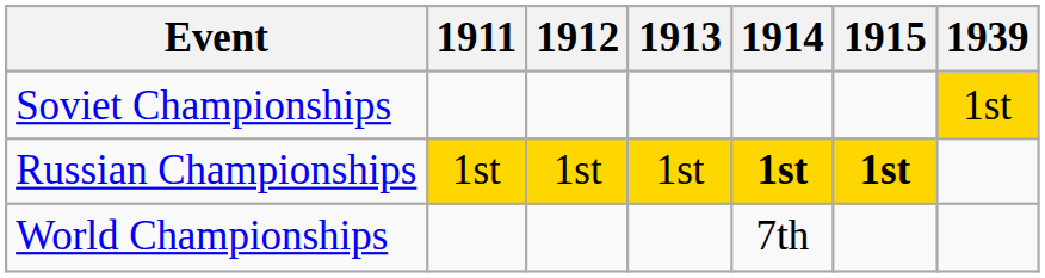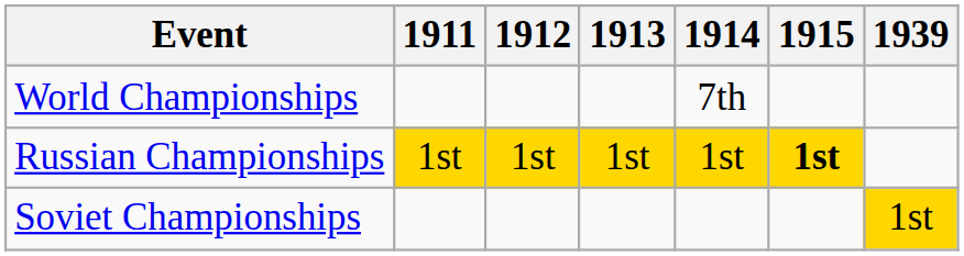 <table class="wikitable">
 <tr>
 <th>Event</th>
 <th>1911</th>
 <th>1912</th>
 <th>1913</th>
 <th>1914</th>
 <th>1915</th>
 <th>1939</th>
 </tr>
 <tr>
+<td><a href='#'>World Championships</a></td>
+<td></td>
+<td></td>
+<td></td>
+<td align="center">7th</td>
+<td></td>
+<td></td>
+</tr>
+<tr>
+<td><a href='#'>Russian Championships</a></td>
+<td align="center" bgcolor="gold">1st</td>
+<td align="center" bgcolor="gold">1st</td>
+<td align="center" bgcolor="gold">1st</td>
+<td align="center" bgcolor="gold">1st</td>
+<td align="center" bgcolor="gold"><strong>1st</strong></td>
+<td></td>
+</tr>
+<tr>
 <td><a href='#'>Soviet Championships</a></td>
 <td></td>
 <td></td>
 <td></td>
 <td></td>
 <td></td>
 <td align="center" bgcolor="gold">1st</td>
 </tr>
-<tr>
-<td><a href='#'>Russian Championships</a></td>
-<td align="center" bgcolor="gold">1st</td>
-<td align="center" bgcolor="gold">1st</td>
-<td align="center" bgcolor="gold">1st</td>
-<td align="center" bgcolor="gold"><strong>1st</strong></td>
-<td align="center" bgcolor="gold"><strong>1st</strong></td>
-<td></td>
-</tr>
-<tr>
-<td><a href='#'>World Championships</a></td>
-<td></td>
-<td></td>
-<td></td>
-<td align="center">7th</td>
-<td></td>
-<td></td>
-</tr>
 </table>
